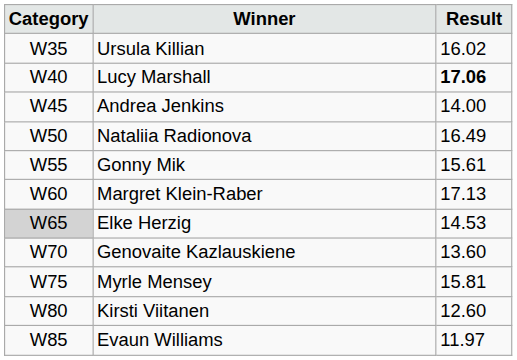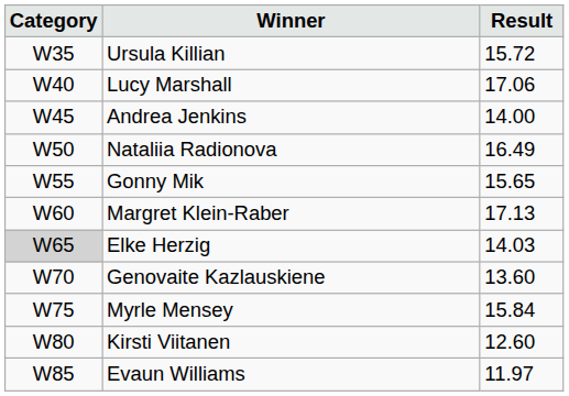 <table class="wikitable" width=35%>
 <tr>
 <td width=15% align="center" bgcolor=#E3E7E6><strong>Category</strong></td>
 <td align="center" bgcolor=#E3E7E6> <strong>Winner</strong></td>
 <td width=15% align="center" bgcolor=#E3E7E6><strong>Result</strong></td>
 </tr>
 <tr>
 <td align="center">W35</td>
 <td> Ursula Killian</td>
-<td>16.02</td>
+<td>15.72</td>
 </tr>
 <tr>
 <td align="center">W40</td>
 <td> Lucy Marshall</td>
-<td><strong>17.06</strong></td>
+<td>17.06</td>
 </tr>
 <tr>
 <td align="center">W45</td>
 <td> Andrea Jenkins</td>
 <td>14.00</td>
 </tr>
 <tr>
 <td align="center">W50</td>
 <td> Nataliia Radionova</td>
 <td>16.49</td>
 </tr>
 <tr>
 <td align="center">W55</td>
 <td> Gonny Mik</td>
-<td>15.61</td>
+<td>15.65</td>
 </tr>
 <tr>
 <td align="center">W60</td>
 <td> Margret Klein-Raber</td>
 <td>17.13</td>
 </tr>
 <tr>
 <td align="center" style="background: lightgrey;">W65</td>
 <td> Elke Herzig</td>
-<td>14.53</td>
+<td>14.03</td>
 </tr>
 <tr>
 <td align="center">W70</td>
 <td> Genovaite Kazlauskiene</td>
 <td>13.60</td>
 </tr>
 <tr>
 <td align="center">W75</td>
 <td> Myrle Mensey</td>
-<td>15.81</td>
+<td>15.84</td>
 </tr>
 <tr>
 <td align="center">W80</td>
 <td> Kirsti Viitanen</td>
 <td>12.60</td>
 </tr>
 <tr>
 <td align="center">W85</td>
 <td> Evaun Williams</td>
 <td>11.97</td>
 </tr>
 </table>
